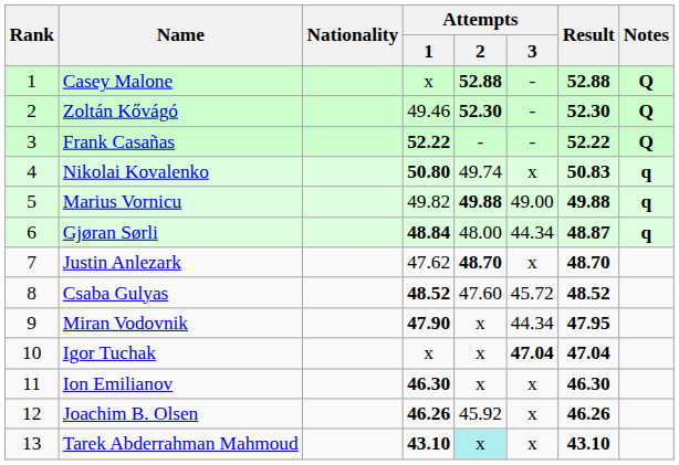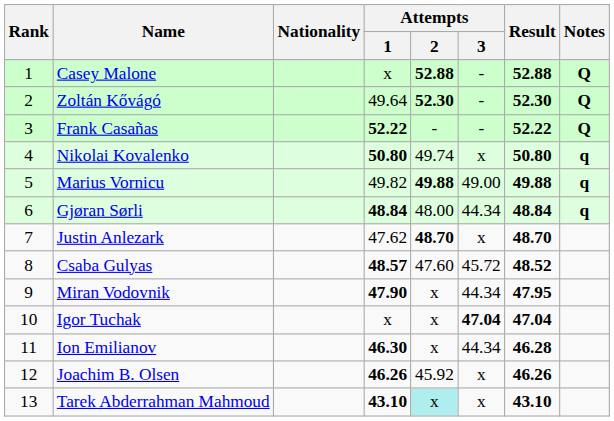 <table class="wikitable sortable" style="text-align:center">
 <tr>
 <th rowspan=2>Rank</th>
 <th rowspan=2>Name</th>
 <th rowspan=2>Nationality</th>
 <th colspan=3>Attempts</th>
 <th rowspan=2>Result</th>
 <th rowspan=2>Notes</th>
 </tr>
 <tr>
 <th>1</th>
 <th>2</th>
 <th>3</th>
 </tr>
 <tr bgcolor=ccffcc>
 <td>1</td>
 <td align=left><a href='#'>Casey Malone</a></td>
 <td align=left></td>
 <td>x</td>
 <td><strong>52.88</strong></td>
 <td>-</td>
 <td><strong>52.88</strong></td>
 <td><strong>Q</strong></td>
 </tr>
 <tr bgcolor=ccffcc>
 <td>2</td>
 <td align=left><a href='#'>Zoltán Kővágó</a></td>
 <td align=left></td>
-<td>49.46</td>
+<td>49.64</td>
 <td><strong>52.30</strong></td>
 <td>-</td>
 <td><strong>52.30</strong></td>
 <td><strong>Q</strong></td>
 </tr>
 <tr bgcolor=ccffcc>
 <td>3</td>
 <td align=left><a href='#'>Frank Casañas</a></td>
 <td align=left></td>
 <td><strong>52.22</strong></td>
 <td>-</td>
 <td>-</td>
 <td><strong>52.22</strong></td>
 <td><strong>Q</strong></td>
 </tr>
 <tr bgcolor=ddffdd>
 <td>4</td>
 <td align=left><a href='#'>Nikolai Kovalenko</a></td>
 <td align=left></td>
 <td><strong>50.80</strong></td>
 <td>49.74</td>
 <td>x</td>
-<td><strong>50.83</strong></td>
+<td><strong>50.80</strong></td>
 <td><strong>q</strong></td>
 </tr>
 <tr bgcolor=ddffdd>
 <td>5</td>
 <td align=left><a href='#'>Marius Vornicu</a></td>
 <td align=left></td>
 <td>49.82</td>
 <td><strong>49.88</strong></td>
 <td>49.00</td>
 <td><strong>49.88</strong></td>
 <td><strong>q</strong></td>
 </tr>
 <tr bgcolor=ddffdd>
 <td>6</td>
 <td align=left><a href='#'>Gjøran Sørli</a></td>
 <td align=left></td>
 <td><strong>48.84</strong></td>
 <td>48.00</td>
 <td>44.34</td>
-<td><strong>48.87</strong></td>
+<td><strong>48.84</strong></td>
 <td><strong>q</strong></td>
 </tr>
 <tr>
 <td>7</td>
 <td align=left><a href='#'>Justin Anlezark</a></td>
 <td align=left></td>
 <td>47.62</td>
 <td><strong>48.70</strong></td>
 <td>x</td>
 <td><strong>48.70</strong></td>
 <td></td>
 </tr>
 <tr>
 <td>8</td>
 <td align=left><a href='#'>Csaba Gulyas</a></td>
 <td align=left></td>
-<td><strong>48.52</strong></td>
+<td><strong>48.57</strong></td>
 <td>47.60</td>
 <td>45.72</td>
 <td><strong>48.52</strong></td>
 <td></td>
 </tr>
 <tr>
 <td>9</td>
 <td align=left><a href='#'>Miran Vodovnik</a></td>
 <td align=left></td>
 <td><strong>47.90</strong></td>
 <td>x</td>
 <td>44.34</td>
 <td><strong>47.95</strong></td>
 <td></td>
 </tr>
 <tr>
 <td>10</td>
 <td align=left><a href='#'>Igor Tuchak</a></td>
 <td align=left></td>
 <td>x</td>
 <td>x</td>
 <td><strong>47.04</strong></td>
 <td><strong>47.04</strong></td>
 <td></td>
 </tr>
 <tr>
 <td>11</td>
 <td align=left><a href='#'>Ion Emilianov</a></td>
 <td align=left></td>
 <td><strong>46.30</strong></td>
 <td>x</td>
-<td>x</td>
-<td><strong>46.30</strong></td>
+<td>44.34</td>
+<td><strong>46.28</strong></td>
 <td></td>
 </tr>
 <tr>
 <td>12</td>
 <td align=left><a href='#'>Joachim B. Olsen</a></td>
 <td align=left></td>
 <td><strong>46.26</strong></td>
 <td>45.92</td>
 <td>x</td>
 <td><strong>46.26</strong></td>
 <td></td>
 </tr>
 <tr>
 <td>13</td>
 <td align=left><a href='#'>Tarek Abderrahman Mahmoud</a></td>
 <td align=left></td>
 <td><strong>43.10</strong></td>
 <td style="background: paleturquoise;">x</td>
 <td>x</td>
 <td><strong>43.10</strong></td>
 <td></td>
 </tr>
 </table>
